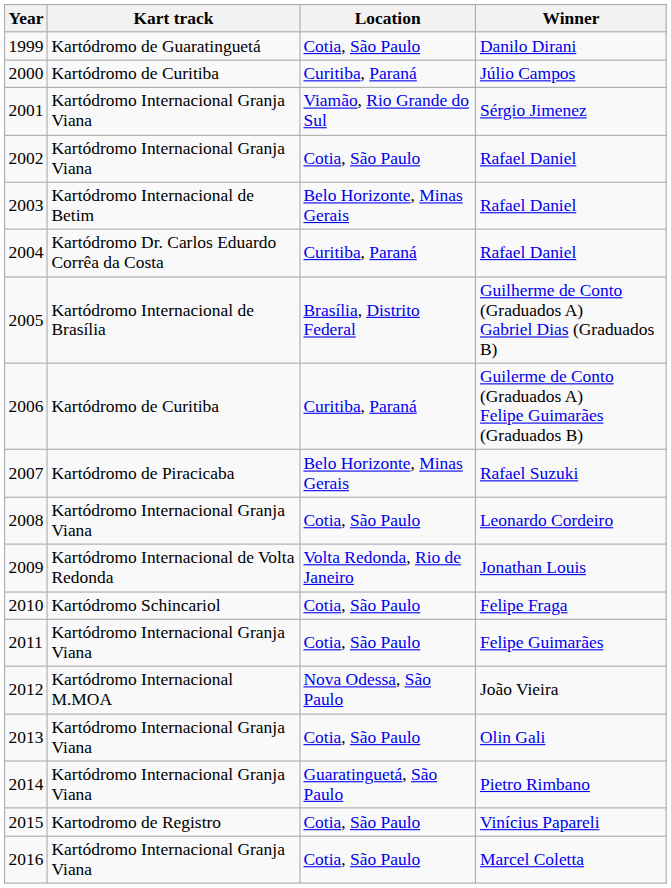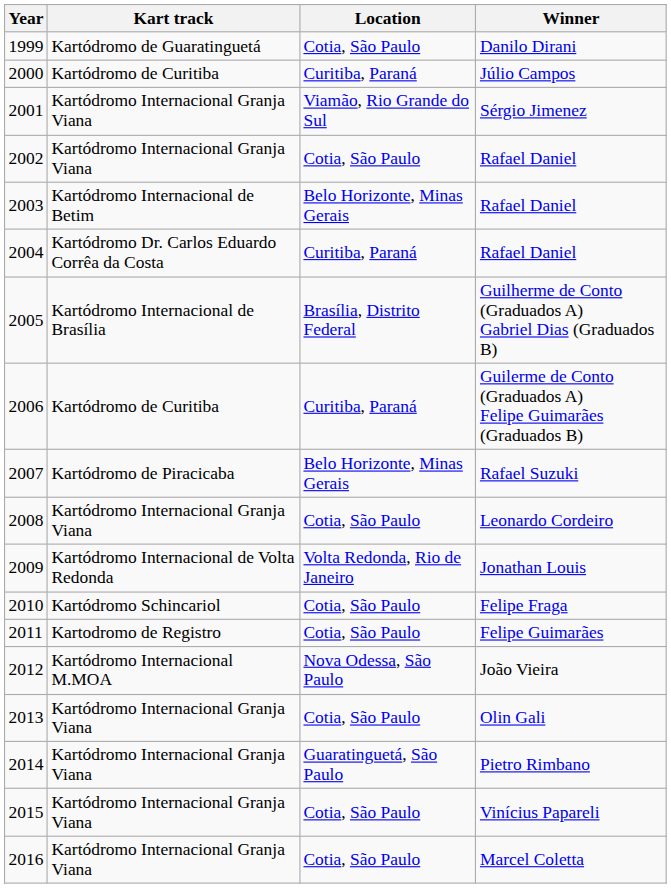 <table class="wikitable">
 <tr>
 <th>Year</th>
 <th>Kart track</th>
 <th>Location</th>
 <th>Winner</th>
 </tr>
 <tr>
 <td>1999</td>
 <td>Kartódromo de Guaratinguetá</td>
 <td><a href='#'>Cotia</a>, <a href='#'>São Paulo</a></td>
 <td> <a href='#'>Danilo Dirani</a></td>
 </tr>
 <tr>
 <td>2000</td>
 <td>Kartódromo de Curitiba</td>
 <td><a href='#'>Curitiba</a>, <a href='#'>Paraná</a></td>
 <td> <a href='#'>Júlio Campos</a></td>
 </tr>
 <tr>
 <td>2001</td>
 <td>Kartódromo Internacional Granja Viana</td>
 <td><a href='#'>Viamão</a>, <a href='#'>Rio Grande do Sul</a></td>
 <td> <a href='#'>Sérgio Jimenez</a></td>
 </tr>
 <tr>
 <td>2002</td>
 <td>Kartódromo Internacional Granja Viana</td>
 <td><a href='#'>Cotia</a>, <a href='#'>São Paulo</a></td>
 <td> <a href='#'>Rafael Daniel</a></td>
 </tr>
 <tr>
 <td>2003</td>
 <td>Kartódromo Internacional de Betim</td>
 <td><a href='#'>Belo Horizonte</a>, <a href='#'>Minas Gerais</a></td>
 <td> <a href='#'>Rafael Daniel</a></td>
 </tr>
 <tr>
 <td>2004</td>
 <td>Kartódromo Dr. Carlos Eduardo Corrêa da Costa</td>
 <td><a href='#'>Curitiba</a>, <a href='#'>Paraná</a></td>
 <td> <a href='#'>Rafael Daniel</a></td>
 </tr>
 <tr>
 <td>2005</td>
 <td>Kartódromo Internacional de Brasília</td>
 <td><a href='#'>Brasília</a>, <a href='#'>Distrito Federal</a></td>
 <td> <a href='#'>Guilherme de Conto</a> (Graduados A) <br>  <a href='#'>Gabriel Dias</a> (Graduados B)</td>
 </tr>
 <tr>
 <td>2006</td>
 <td>Kartódromo de Curitiba</td>
 <td><a href='#'>Curitiba</a>, <a href='#'>Paraná</a></td>
 <td> <a href='#'>Guilerme de Conto</a> (Graduados A) <br>  <a href='#'>Felipe Guimarães</a> (Graduados B)</td>
 </tr>
 <tr>
 <td>2007</td>
 <td>Kartódromo de Piracicaba</td>
 <td><a href='#'>Belo Horizonte</a>, <a href='#'>Minas Gerais</a></td>
 <td> <a href='#'>Rafael Suzuki</a></td>
 </tr>
 <tr>
 <td>2008</td>
 <td>Kartódromo Internacional Granja Viana</td>
 <td><a href='#'>Cotia</a>, <a href='#'>São Paulo</a></td>
 <td> <a href='#'>Leonardo Cordeiro</a></td>
 </tr>
 <tr>
 <td>2009</td>
 <td>Kartódromo Internacional de Volta Redonda</td>
 <td><a href='#'>Volta Redonda</a>, <a href='#'>Rio de Janeiro</a></td>
 <td> <a href='#'>Jonathan Louis</a></td>
 </tr>
 <tr>
 <td>2010</td>
 <td>Kartódromo Schincariol</td>
 <td><a href='#'>Cotia</a>, <a href='#'>São Paulo</a></td>
 <td> <a href='#'>Felipe Fraga</a></td>
 </tr>
 <tr>
 <td>2011</td>
-<td>Kartódromo Internacional Granja Viana</td>
+<td>Kartodromo de Registro</td>
 <td><a href='#'>Cotia</a>, <a href='#'>São Paulo</a></td>
 <td> <a href='#'>Felipe Guimarães</a></td>
 </tr>
 <tr>
 <td>2012</td>
 <td>Kartódromo Internacional M.MOA</td>
 <td><a href='#'>Nova Odessa</a>, <a href='#'>São Paulo</a></td>
 <td> João Vieira</td>
 </tr>
 <tr>
 <td>2013</td>
 <td>Kartódromo Internacional Granja Viana</td>
 <td><a href='#'>Cotia</a>, <a href='#'>São Paulo</a></td>
 <td> <a href='#'>Olin Gali</a></td>
 </tr>
 <tr>
 <td>2014</td>
 <td>Kartódromo Internacional Granja Viana</td>
 <td><a href='#'>Guaratinguetá</a>, <a href='#'>São Paulo</a></td>
 <td> <a href='#'>Pietro Rimbano</a></td>
 </tr>
 <tr>
 <td>2015</td>
-<td>Kartodromo de Registro</td>
+<td>Kartódromo Internacional Granja Viana</td>
 <td><a href='#'>Cotia</a>, <a href='#'>São Paulo</a></td>
 <td> <a href='#'>Vinícius Papareli</a></td>
 </tr>
 <tr>
 <td>2016</td>
 <td>Kartódromo Internacional Granja Viana</td>
 <td><a href='#'>Cotia</a>, <a href='#'>São Paulo</a></td>
 <td> <a href='#'>Marcel Coletta</a></td>
 </tr>
 </table>
